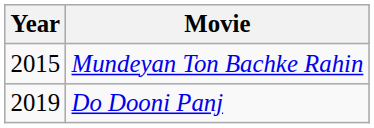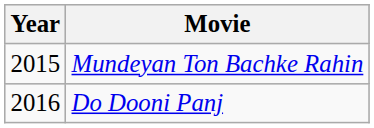 <table class="wikitable">
 <tr>
 <th>Year</th>
 <th>Movie</th>
 </tr>
 <tr>
 <td>2015</td>
 <td><em><a href='#'>Mundeyan Ton Bachke Rahin</a></em></td>
 </tr>
 <tr>
-<td>2019</td>
+<td>2016</td>
 <td><em><a href='#'>Do Dooni Panj</a></em></td>
 </tr>
 </table>
